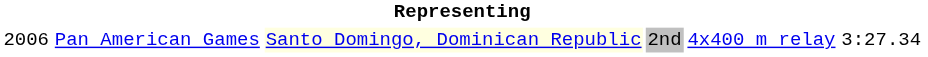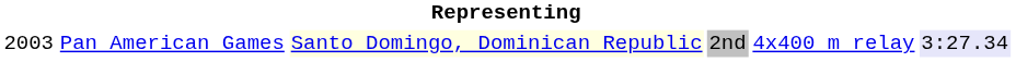 <table>
 <tr>
 <th colspan="6">Representing </th>
 </tr>
 <tr>
-<td>2006</td>
+<td>2003</td>
 <td><a href='#'>Pan American Games</a></td>
 <td style="background: lightyellow;"><a href='#'>Santo Domingo, Dominican Republic</a></td>
 <td bgcolor="silver">2nd</td>
 <td><a href='#'>4x400 m relay</a></td>
-<td>3:27.34</td>
+<td style="background: lavender;">3:27.34</td>
 </tr>
 </table>
